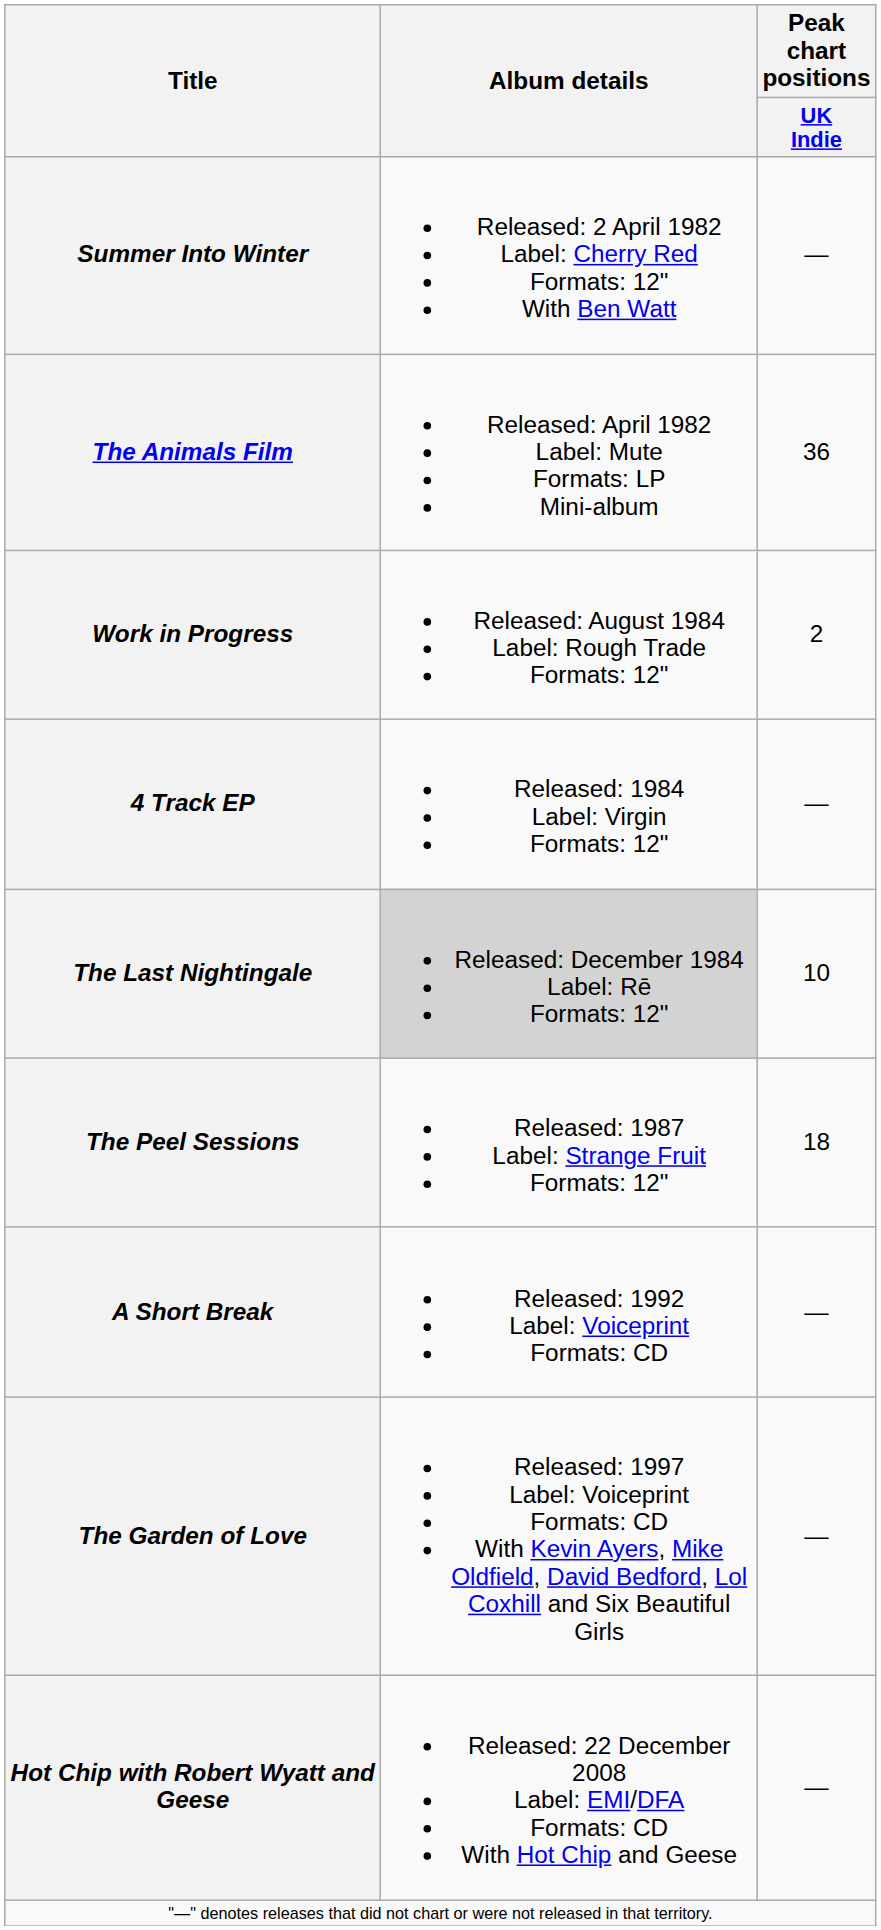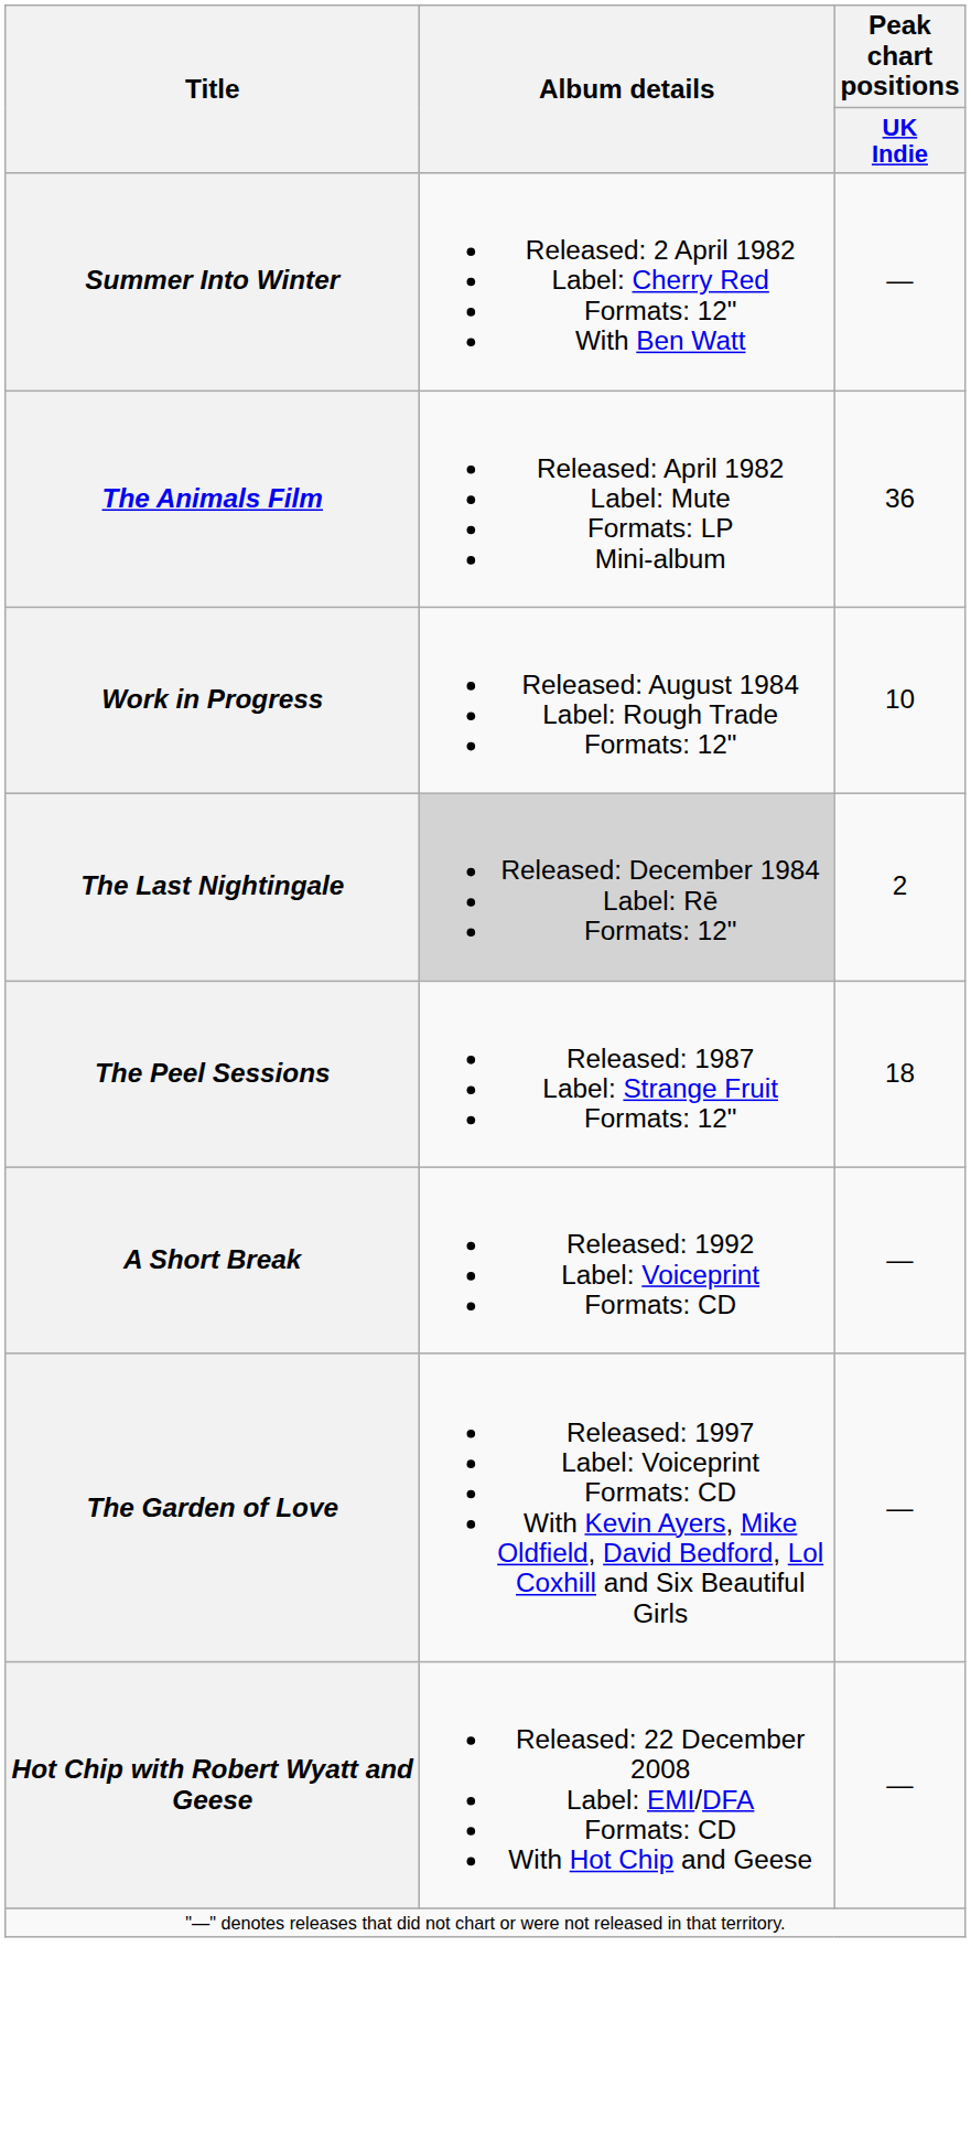 <table class="wikitable plainrowheaders" style="text-align:center;">
 <tr>
 <th rowspan="2" scope="col" style="width:15em;">Title</th>
 <th rowspan="2" scope="col" style="width:15em;">Album details</th>
 <th>Peak chart positions</th>
 </tr>
 <tr>
 <th scope="col" style="width:2em;font-size:90%;"><a href='#'>UK<br>Indie</a><br></th>
 </tr>
 <tr>
 <th scope="row"><em>Summer Into Winter</em></th>
 <td><br><ul><li>Released: 2 April 1982</li><li>Label: <a href='#'>Cherry Red</a></li><li>Formats: 12"</li><li>With <a href='#'>Ben Watt</a></li></ul></td>
 <td>—</td>
 </tr>
 <tr>
 <th scope="row"><em><a href='#'>The Animals Film</a></em></th>
 <td><br><ul><li>Released: April 1982</li><li>Label: Mute</li><li>Formats: LP</li><li>Mini-album</li></ul></td>
 <td>36</td>
 </tr>
 <tr>
 <th scope="row"><em>Work in Progress</em></th>
 <td><br><ul><li>Released: August 1984</li><li>Label: Rough Trade</li><li>Formats: 12"</li></ul></td>
-<td>2</td>
-</tr>
-<tr>
-<th scope="row"><em>4 Track EP</em></th>
-<td><br><ul><li>Released: 1984</li><li>Label: Virgin</li><li>Formats: 12"</li></ul></td>
-<td>—</td>
+<td>10</td>
 </tr>
 <tr>
 <th scope="row"><em>The Last Nightingale</em></th>
 <td style="background: lightgrey;"><br><ul><li>Released: December 1984</li><li>Label: Rē</li><li>Formats: 12"</li></ul></td>
-<td>10</td>
+<td>2</td>
 </tr>
 <tr>
 <th scope="row"><em>The Peel Sessions</em></th>
 <td><br><ul><li>Released: 1987</li><li>Label: <a href='#'>Strange Fruit</a></li><li>Formats: 12"</li></ul></td>
 <td>18</td>
 </tr>
 <tr>
 <th scope="row"><em>A Short Break</em></th>
 <td><br><ul><li>Released: 1992</li><li>Label: <a href='#'>Voiceprint</a></li><li>Formats: CD</li></ul></td>
 <td>—</td>
 </tr>
 <tr>
 <th scope="row"><em>The Garden of Love</em></th>
 <td><br><ul><li>Released: 1997</li><li>Label: Voiceprint</li><li>Formats: CD</li><li>With <a href='#'>Kevin Ayers</a>, <a href='#'>Mike Oldfield</a>, <a href='#'>David Bedford</a>, <a href='#'>Lol Coxhill</a> and Six Beautiful Girls</li></ul></td>
 <td>—</td>
 </tr>
 <tr>
 <th scope="row"><em>Hot Chip with Robert Wyatt and Geese</em></th>
 <td><br><ul><li>Released: 22 December 2008</li><li>Label: <a href='#'>EMI</a>/<a href='#'>DFA</a></li><li>Formats: CD</li><li>With <a href='#'>Hot Chip</a> and Geese</li></ul></td>
 <td>—</td>
 </tr>
 <tr>
 <td colspan="3" style="font-size:8pt">"—" denotes releases that did not chart or were not released in that territory.</td>
 </tr>
 </table>
